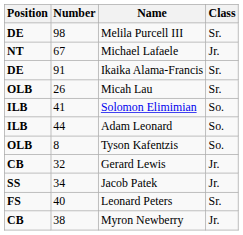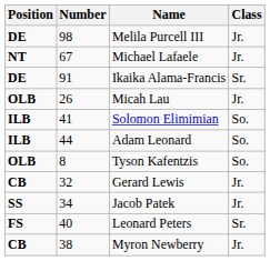 <table class="wikitable">
 <tr>
 <th>Position</th>
 <th>Number</th>
 <th>Name</th>
 <th>Class</th>
 </tr>
 <tr>
 <td><strong>DE</strong></td>
 <td>98</td>
 <td>Melila Purcell III</td>
-<td>Sr.</td>
+<td>Jr.</td>
 </tr>
 <tr>
 <td><strong>NT</strong></td>
 <td>67</td>
 <td>Michael Lafaele</td>
 <td>Jr.</td>
 </tr>
 <tr>
 <td><strong>DE</strong></td>
 <td>91</td>
 <td>Ikaika Alama-Francis</td>
 <td>Sr.</td>
 </tr>
 <tr>
 <td><strong>OLB</strong></td>
 <td>26</td>
 <td>Micah Lau</td>
-<td>Sr.</td>
+<td>Jr.</td>
 </tr>
 <tr>
 <td><strong>ILB</strong></td>
 <td>41</td>
 <td><a href='#'>Solomon Elimimian</a></td>
 <td>So.</td>
 </tr>
 <tr>
 <td><strong>ILB</strong></td>
 <td>44</td>
 <td>Adam Leonard</td>
 <td>So.</td>
 </tr>
 <tr>
 <td><strong>OLB</strong></td>
 <td>8</td>
 <td>Tyson Kafentzis</td>
 <td>So.</td>
 </tr>
 <tr>
 <td><strong>CB</strong></td>
 <td>32</td>
 <td>Gerard Lewis</td>
 <td>Jr.</td>
 </tr>
 <tr>
 <td><strong>SS</strong></td>
 <td>34</td>
 <td>Jacob Patek</td>
 <td>Jr.</td>
 </tr>
 <tr>
 <td><strong>FS</strong></td>
 <td>40</td>
 <td>Leonard Peters</td>
 <td>Sr.</td>
 </tr>
 <tr>
 <td><strong>CB</strong></td>
 <td>38</td>
 <td>Myron Newberry</td>
 <td>Jr.</td>
 </tr>
 </table>
